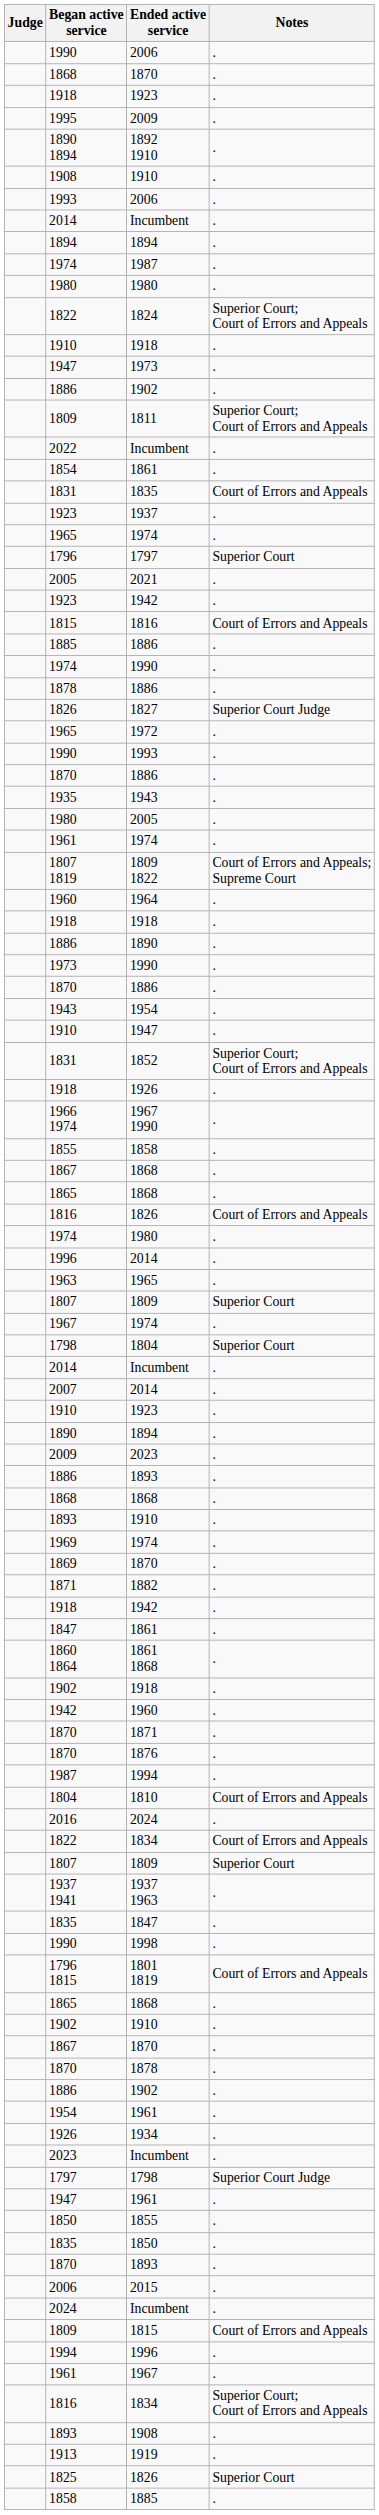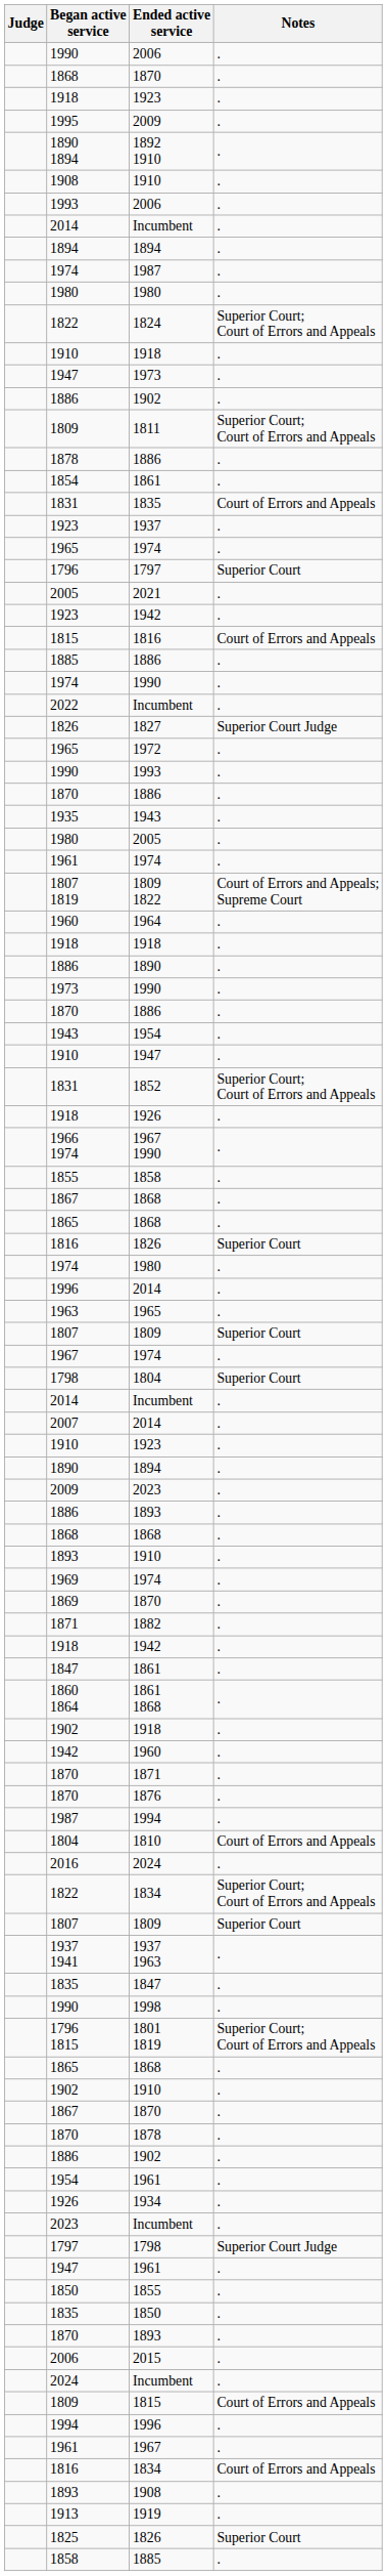 <table class="wikitable sortable">
 <tr>
 <th>Judge</th>
 <th>Began active<br>service</th>
 <th>Ended active<br>service</th>
 <th>Notes</th>
 </tr>
 <tr>
 <td></td>
 <td>1990</td>
 <td>2006</td>
 <td>.</td>
 </tr>
 <tr>
 <td></td>
 <td>1868</td>
 <td>1870</td>
 <td>.</td>
 </tr>
 <tr>
 <td></td>
 <td>1918</td>
 <td>1923</td>
 <td>.</td>
 </tr>
 <tr>
 <td></td>
 <td>1995</td>
 <td>2009</td>
 <td>.</td>
 </tr>
 <tr>
 <td></td>
 <td>1890 <br>1894</td>
 <td>1892 <br>1910</td>
 <td>.</td>
 </tr>
 <tr>
 <td></td>
 <td>1908</td>
 <td>1910</td>
 <td>.</td>
 </tr>
 <tr>
 <td></td>
 <td>1993</td>
 <td>2006</td>
 <td>.</td>
 </tr>
 <tr>
 <td></td>
 <td>2014</td>
 <td>Incumbent</td>
 <td>.</td>
 </tr>
 <tr>
 <td></td>
 <td>1894</td>
 <td>1894</td>
 <td>.</td>
 </tr>
 <tr>
 <td></td>
 <td>1974</td>
 <td>1987</td>
 <td>.</td>
 </tr>
 <tr>
 <td></td>
 <td>1980</td>
 <td>1980</td>
 <td>.</td>
 </tr>
 <tr>
 <td></td>
 <td>1822</td>
 <td>1824</td>
 <td>Superior Court;<br>Court of Errors and Appeals</td>
 </tr>
 <tr>
 <td></td>
 <td>1910</td>
 <td>1918</td>
 <td>.</td>
 </tr>
 <tr>
 <td></td>
 <td>1947</td>
 <td>1973</td>
 <td>.</td>
 </tr>
 <tr>
 <td></td>
 <td>1886</td>
 <td>1902</td>
 <td>.</td>
 </tr>
 <tr>
 <td></td>
 <td>1809</td>
 <td>1811</td>
 <td>Superior Court;<br>Court of Errors and Appeals</td>
 </tr>
 <tr>
 <td></td>
-<td>2022</td>
-<td>Incumbent</td>
+<td>1878</td>
+<td>1886</td>
 <td>.</td>
 </tr>
 <tr>
 <td></td>
 <td>1854</td>
 <td>1861</td>
 <td>.</td>
 </tr>
 <tr>
 <td></td>
 <td>1831</td>
 <td>1835</td>
 <td>Court of Errors and Appeals</td>
 </tr>
 <tr>
 <td></td>
 <td>1923</td>
 <td>1937</td>
 <td>.</td>
 </tr>
 <tr>
 <td></td>
 <td>1965</td>
 <td>1974</td>
 <td>.</td>
 </tr>
 <tr>
 <td></td>
 <td>1796</td>
 <td>1797</td>
 <td>Superior Court</td>
 </tr>
 <tr>
 <td></td>
 <td>2005</td>
 <td>2021</td>
 <td>.</td>
 </tr>
 <tr>
 <td></td>
 <td>1923</td>
 <td>1942</td>
 <td>.</td>
 </tr>
 <tr>
 <td></td>
 <td>1815</td>
 <td>1816</td>
 <td>Court of Errors and Appeals</td>
 </tr>
 <tr>
 <td></td>
 <td>1885</td>
 <td>1886</td>
 <td>.</td>
 </tr>
 <tr>
 <td></td>
 <td>1974</td>
 <td>1990</td>
 <td>.</td>
 </tr>
 <tr>
 <td></td>
-<td>1878</td>
-<td>1886</td>
+<td>2022</td>
+<td>Incumbent</td>
 <td>.</td>
 </tr>
 <tr>
 <td></td>
 <td>1826</td>
 <td>1827</td>
 <td>Superior Court Judge</td>
 </tr>
 <tr>
 <td></td>
 <td>1965</td>
 <td>1972</td>
 <td>.</td>
 </tr>
 <tr>
 <td></td>
 <td>1990</td>
 <td>1993</td>
 <td>.</td>
 </tr>
 <tr>
 <td></td>
 <td>1870</td>
 <td>1886</td>
 <td>.</td>
 </tr>
 <tr>
 <td></td>
 <td>1935</td>
 <td>1943</td>
 <td>.</td>
 </tr>
 <tr>
 <td></td>
 <td>1980</td>
 <td>2005</td>
 <td>.</td>
 </tr>
 <tr>
 <td></td>
 <td>1961</td>
 <td>1974</td>
 <td>.</td>
 </tr>
 <tr>
 <td></td>
 <td>1807 <br>1819</td>
 <td>1809 <br>1822</td>
 <td>Court of Errors and Appeals;<br>Supreme Court</td>
 </tr>
 <tr>
 <td></td>
 <td>1960</td>
 <td>1964</td>
 <td>.</td>
 </tr>
 <tr>
 <td></td>
 <td>1918</td>
 <td>1918</td>
 <td>.</td>
 </tr>
 <tr>
 <td></td>
 <td>1886</td>
 <td>1890</td>
 <td>.</td>
 </tr>
 <tr>
 <td></td>
 <td>1973</td>
 <td>1990</td>
 <td>.</td>
 </tr>
 <tr>
 <td></td>
 <td>1870</td>
 <td>1886</td>
 <td>.</td>
 </tr>
 <tr>
 <td></td>
 <td>1943</td>
 <td>1954</td>
 <td>.</td>
 </tr>
 <tr>
 <td></td>
 <td>1910</td>
 <td>1947</td>
 <td>.</td>
 </tr>
 <tr>
 <td></td>
 <td>1831</td>
 <td>1852</td>
 <td>Superior Court;<br>Court of Errors and Appeals</td>
 </tr>
 <tr>
 <td></td>
 <td>1918</td>
 <td>1926</td>
 <td>.</td>
 </tr>
 <tr>
 <td></td>
 <td>1966 <br>1974</td>
 <td>1967 <br>1990</td>
 <td>.</td>
 </tr>
 <tr>
 <td></td>
 <td>1855</td>
 <td>1858</td>
 <td>.</td>
 </tr>
 <tr>
 <td></td>
 <td>1867</td>
 <td>1868</td>
 <td>.</td>
 </tr>
 <tr>
 <td></td>
 <td>1865</td>
 <td>1868</td>
 <td>.</td>
 </tr>
 <tr>
 <td></td>
 <td>1816</td>
 <td>1826</td>
-<td>Court of Errors and Appeals</td>
+<td>Superior Court</td>
 </tr>
 <tr>
 <td></td>
 <td>1974</td>
 <td>1980</td>
 <td>.</td>
 </tr>
 <tr>
 <td></td>
 <td>1996</td>
 <td>2014</td>
 <td>.</td>
 </tr>
 <tr>
 <td></td>
 <td>1963</td>
 <td>1965</td>
 <td>.</td>
 </tr>
 <tr>
 <td></td>
 <td>1807</td>
 <td>1809</td>
 <td>Superior Court</td>
 </tr>
 <tr>
 <td></td>
 <td>1967</td>
 <td>1974</td>
 <td>.</td>
 </tr>
 <tr>
 <td></td>
 <td>1798</td>
 <td>1804</td>
 <td>Superior Court</td>
 </tr>
 <tr>
 <td></td>
 <td>2014</td>
 <td>Incumbent</td>
 <td>.</td>
 </tr>
 <tr>
 <td></td>
 <td>2007</td>
 <td>2014</td>
 <td>.</td>
 </tr>
 <tr>
 <td></td>
 <td>1910</td>
 <td>1923</td>
 <td>.</td>
 </tr>
 <tr>
 <td></td>
 <td>1890</td>
 <td>1894</td>
 <td>.</td>
 </tr>
 <tr>
 <td></td>
 <td>2009</td>
 <td>2023</td>
 <td>.</td>
 </tr>
 <tr>
 <td></td>
 <td>1886</td>
 <td>1893</td>
 <td>.</td>
 </tr>
 <tr>
 <td></td>
 <td>1868</td>
 <td>1868</td>
 <td>.</td>
 </tr>
 <tr>
 <td></td>
 <td>1893</td>
 <td>1910</td>
 <td>.</td>
 </tr>
 <tr>
 <td></td>
 <td>1969</td>
 <td>1974</td>
 <td>.</td>
 </tr>
 <tr>
 <td></td>
 <td>1869</td>
 <td>1870</td>
 <td>.</td>
 </tr>
 <tr>
 <td></td>
 <td>1871</td>
 <td>1882</td>
 <td>.</td>
 </tr>
 <tr>
 <td></td>
 <td>1918</td>
 <td>1942</td>
 <td>.</td>
 </tr>
 <tr>
 <td></td>
 <td>1847</td>
 <td>1861</td>
 <td>.</td>
 </tr>
 <tr>
 <td></td>
 <td>1860 <br>1864</td>
 <td>1861 <br>1868</td>
 <td>.</td>
 </tr>
 <tr>
 <td></td>
 <td>1902</td>
 <td>1918</td>
 <td>.</td>
 </tr>
 <tr>
 <td></td>
 <td>1942</td>
 <td>1960</td>
 <td>.</td>
 </tr>
 <tr>
 <td></td>
 <td>1870</td>
 <td>1871</td>
 <td>.</td>
 </tr>
 <tr>
 <td></td>
 <td>1870</td>
 <td>1876</td>
 <td>.</td>
 </tr>
 <tr>
 <td></td>
 <td>1987</td>
 <td>1994</td>
 <td>.</td>
 </tr>
 <tr>
 <td></td>
 <td>1804</td>
 <td>1810</td>
 <td>Court of Errors and Appeals</td>
 </tr>
 <tr>
 <td></td>
 <td>2016</td>
 <td>2024</td>
 <td>.</td>
 </tr>
 <tr>
 <td></td>
 <td>1822</td>
 <td>1834</td>
-<td>Court of Errors and Appeals</td>
+<td>Superior Court;<br>Court of Errors and Appeals</td>
 </tr>
 <tr>
 <td></td>
 <td>1807</td>
 <td>1809</td>
 <td>Superior Court</td>
 </tr>
 <tr>
 <td></td>
 <td>1937 <br>1941</td>
 <td>1937<br>1963</td>
 <td>.</td>
 </tr>
 <tr>
 <td></td>
 <td>1835</td>
 <td>1847</td>
 <td>.</td>
 </tr>
 <tr>
 <td></td>
 <td>1990</td>
 <td>1998</td>
 <td>.</td>
 </tr>
 <tr>
 <td></td>
 <td>1796 <br>1815</td>
 <td>1801 <br>1819</td>
-<td>Court of Errors and Appeals</td>
+<td>Superior Court;<br>Court of Errors and Appeals</td>
 </tr>
 <tr>
 <td></td>
 <td>1865</td>
 <td>1868 </td>
 <td>.</td>
 </tr>
 <tr>
 <td></td>
 <td>1902</td>
 <td>1910</td>
 <td>.</td>
 </tr>
 <tr>
 <td></td>
 <td>1867</td>
 <td>1870</td>
 <td>.</td>
 </tr>
 <tr>
 <td></td>
 <td>1870</td>
 <td>1878</td>
 <td>.</td>
 </tr>
 <tr>
 <td></td>
 <td>1886</td>
 <td>1902</td>
 <td>.</td>
 </tr>
 <tr>
 <td></td>
 <td>1954</td>
 <td>1961</td>
 <td>.</td>
 </tr>
 <tr>
 <td></td>
 <td>1926</td>
 <td>1934</td>
 <td>.</td>
 </tr>
 <tr>
 <td></td>
 <td>2023</td>
 <td>Incumbent</td>
 <td>.</td>
 </tr>
 <tr>
 <td></td>
 <td>1797</td>
 <td>1798</td>
 <td>Superior Court Judge</td>
 </tr>
 <tr>
 <td></td>
 <td>1947</td>
 <td>1961</td>
 <td>.</td>
 </tr>
 <tr>
 <td></td>
 <td>1850</td>
 <td>1855</td>
 <td>.</td>
 </tr>
 <tr>
 <td></td>
 <td>1835</td>
 <td>1850</td>
 <td>.</td>
 </tr>
 <tr>
 <td></td>
 <td>1870</td>
 <td>1893</td>
 <td>.</td>
 </tr>
 <tr>
 <td></td>
 <td>2006</td>
 <td>2015</td>
 <td>.</td>
 </tr>
 <tr>
 <td></td>
 <td>2024</td>
 <td>Incumbent</td>
 <td>.</td>
 </tr>
 <tr>
 <td></td>
 <td>1809</td>
 <td>1815</td>
 <td>Court of Errors and Appeals</td>
 </tr>
 <tr>
 <td></td>
 <td>1994</td>
 <td>1996</td>
 <td>.</td>
 </tr>
 <tr>
 <td></td>
 <td>1961</td>
 <td>1967</td>
 <td>.</td>
 </tr>
 <tr>
 <td></td>
 <td>1816</td>
 <td>1834</td>
-<td>Superior Court;<br>Court of Errors and Appeals</td>
+<td>Court of Errors and Appeals</td>
 </tr>
 <tr>
 <td></td>
 <td>1893</td>
 <td>1908</td>
 <td>.</td>
 </tr>
 <tr>
 <td></td>
 <td>1913</td>
 <td>1919</td>
 <td>.</td>
 </tr>
 <tr>
 <td></td>
 <td>1825</td>
 <td>1826</td>
 <td>Superior Court</td>
 </tr>
 <tr>
 <td></td>
 <td>1858</td>
 <td>1885</td>
 <td>.</td>
 </tr>
 </table>
